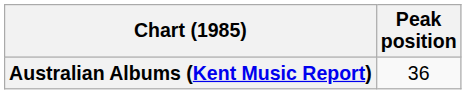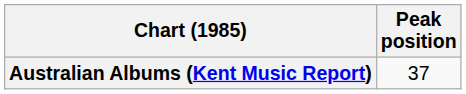 <table class="wikitable sortable plainrowheaders" style="text-align:center">
 <tr>
 <th scope="col">Chart (1985)</th>
 <th scope="col">Peak <br>position</th>
 </tr>
 <tr>
 <th scope="row">Australian Albums (<a href='#'>Kent Music Report</a>)</th>
-<td>36</td>
+<td>37</td>
 </tr>
 </table>
